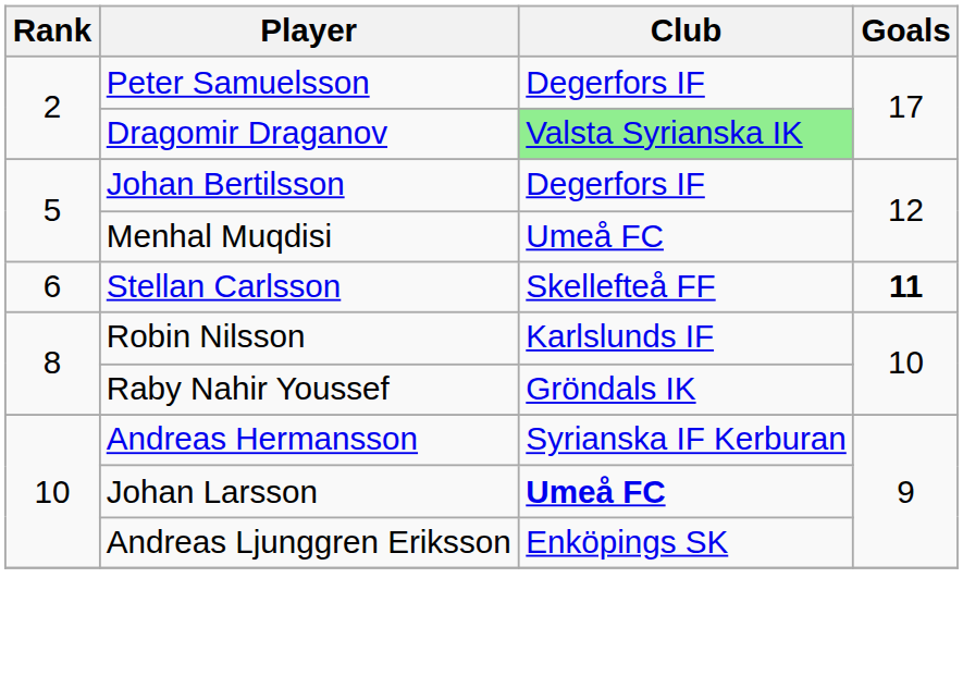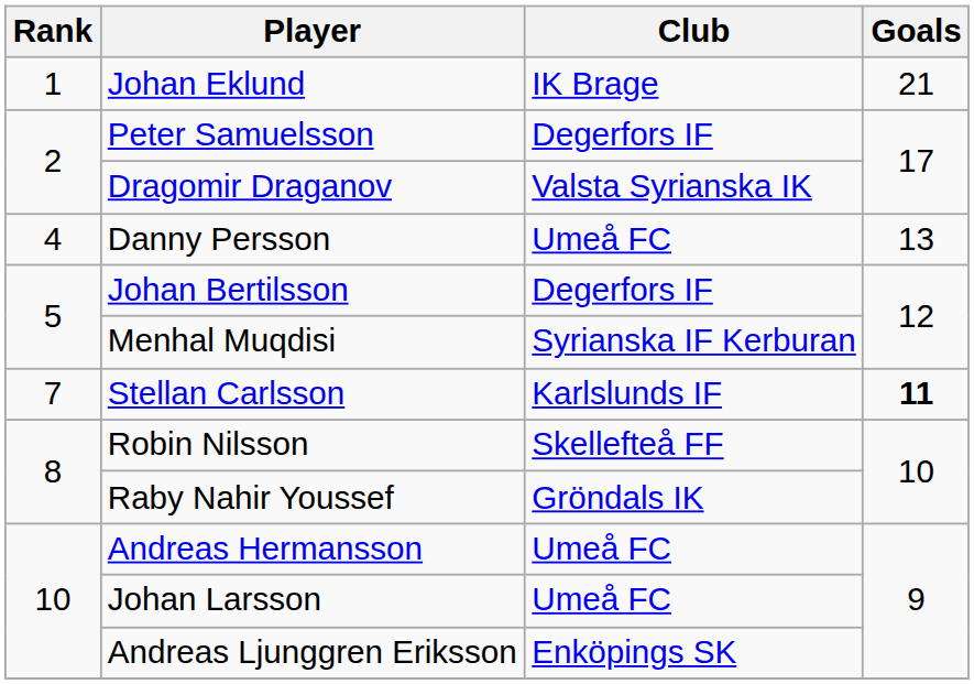 <table class="wikitable" style="text-align:center;float:left;margin-right:1em;">
 <tr>
 <th>Rank</th>
 <th>Player</th>
 <th>Club</th>
 <th>Goals</th>
+</tr>
+<tr>
+<td>1</td>
+<td align="left"> <a href='#'>Johan Eklund</a></td>
+<td align="left"><a href='#'>IK Brage</a></td>
+<td>21</td>
 </tr>
 <tr>
 <td rowspan="2">2</td>
 <td align="left"> <a href='#'>Peter Samuelsson</a></td>
 <td align="left"><a href='#'>Degerfors IF</a></td>
 <td rowspan="2">17</td>
 </tr>
 <tr>
 <td align="left"> <a href='#'>Dragomir Draganov</a></td>
-<td align="left" style="background: lightgreen;"><a href='#'>Valsta Syrianska IK</a></td>
+<td align="left"><a href='#'>Valsta Syrianska IK</a></td>
+</tr>
+<tr>
+<td>4</td>
+<td align="left"> Danny Persson</td>
+<td align="left"><a href='#'>Umeå FC</a></td>
+<td>13</td>
 </tr>
 <tr>
 <td rowspan="2">5</td>
 <td align="left"> <a href='#'>Johan Bertilsson</a></td>
 <td align="left"><a href='#'>Degerfors IF</a></td>
 <td rowspan="2">12</td>
 </tr>
 <tr>
 <td align="left"> Menhal Muqdisi</td>
-<td align="left"><a href='#'>Umeå FC</a></td>
+<td align="left"><a href='#'>Syrianska IF Kerburan</a></td>
 </tr>
 <tr>
-<td>6</td>
+<td>7</td>
 <td align="left"> <a href='#'>Stellan Carlsson</a></td>
-<td align="left"><a href='#'>Skellefteå FF</a></td>
+<td align="left"><a href='#'>Karlslunds IF</a></td>
 <td><strong>11</strong></td>
 </tr>
 <tr>
 <td rowspan="2">8</td>
 <td align="left"> Robin Nilsson</td>
-<td align="left"><a href='#'>Karlslunds IF</a></td>
+<td align="left"><a href='#'>Skellefteå FF</a></td>
 <td rowspan="2">10</td>
 </tr>
 <tr>
 <td align="left"> Raby Nahir Youssef</td>
 <td align="left"><a href='#'>Gröndals IK</a></td>
 </tr>
 <tr>
 <td rowspan="3">10</td>
 <td align="left"> <a href='#'>Andreas Hermansson</a></td>
-<td align="left"><a href='#'>Syrianska IF Kerburan</a></td>
+<td align="left"><a href='#'>Umeå FC</a></td>
 <td rowspan="3">9</td>
 </tr>
 <tr>
 <td align="left"> Johan Larsson</td>
-<td align="left"><strong><a href='#'>Umeå FC</a></strong></td>
+<td align="left"><a href='#'>Umeå FC</a></td>
 </tr>
 <tr>
 <td align="left"> Andreas Ljunggren Eriksson</td>
 <td align="left"><a href='#'>Enköpings SK</a></td>
 </tr>
 <tr>
 </tr>
 </table>
